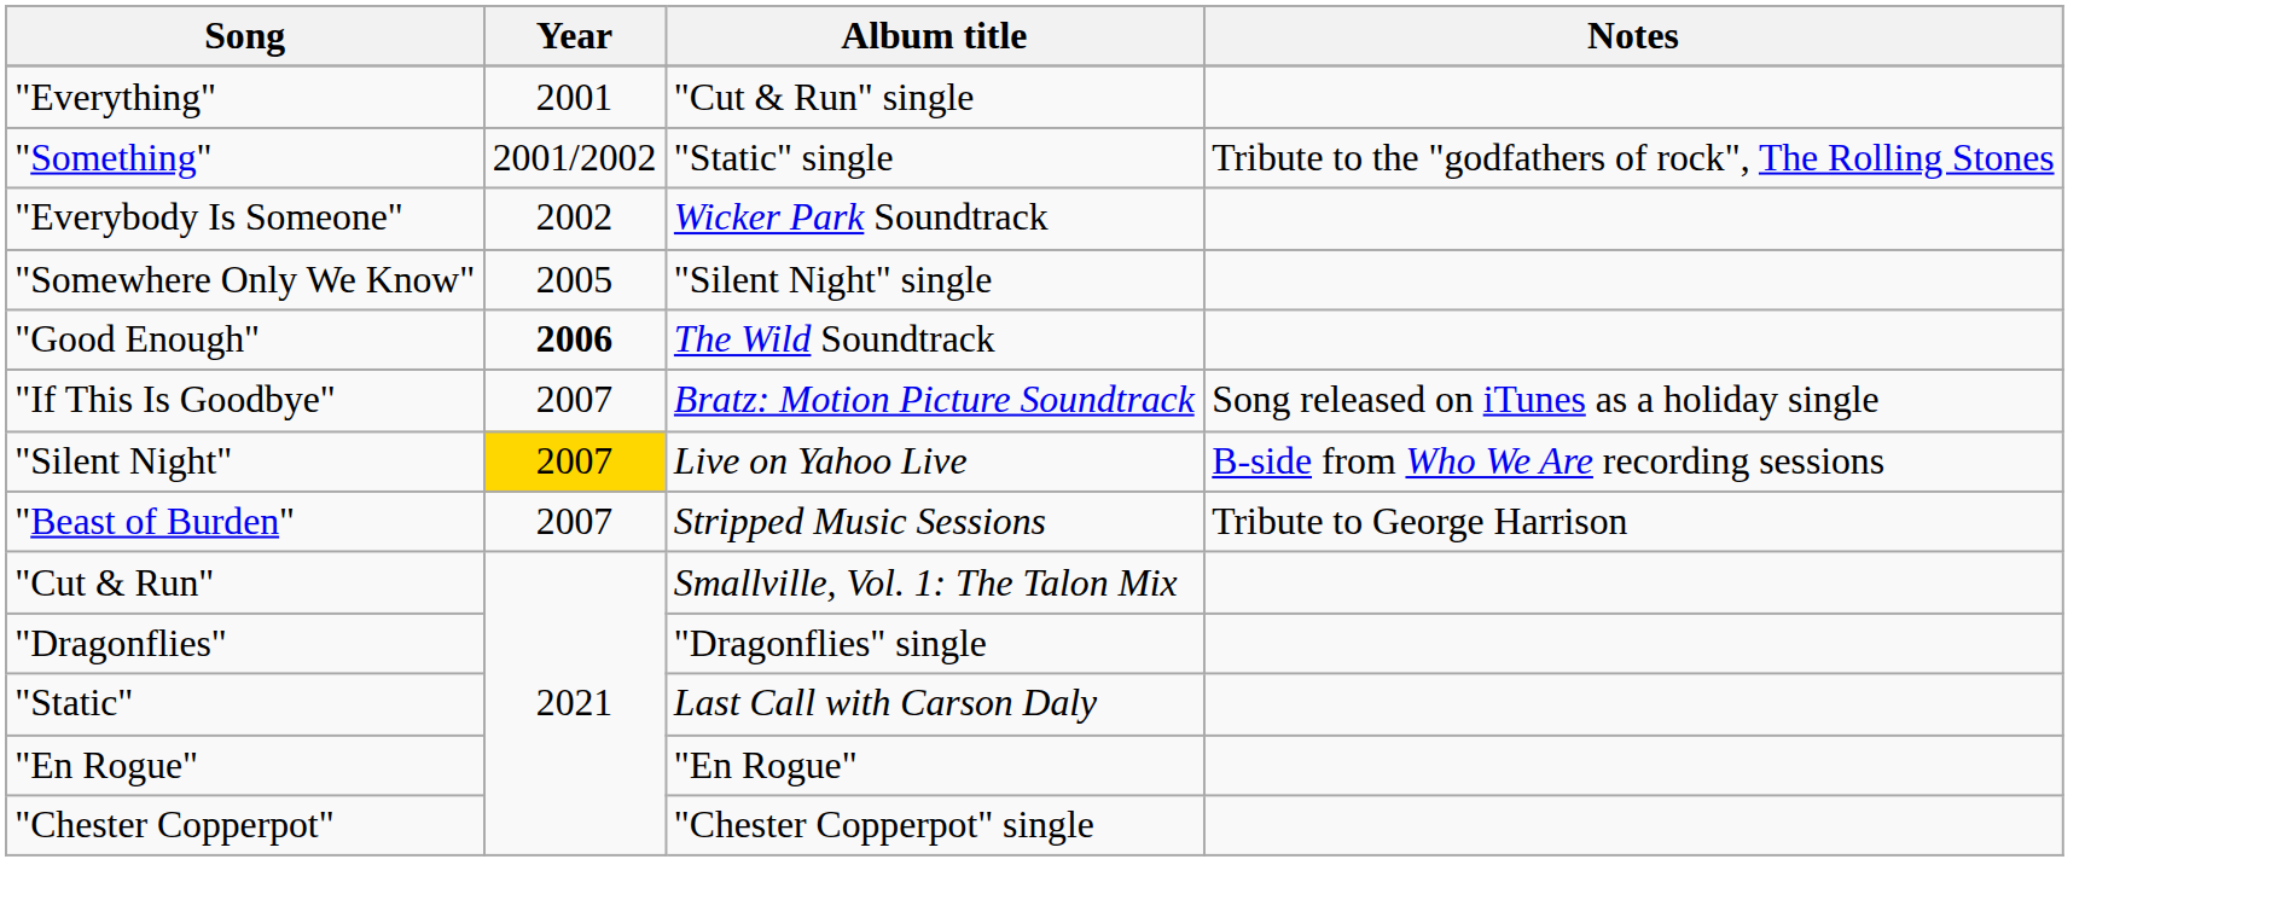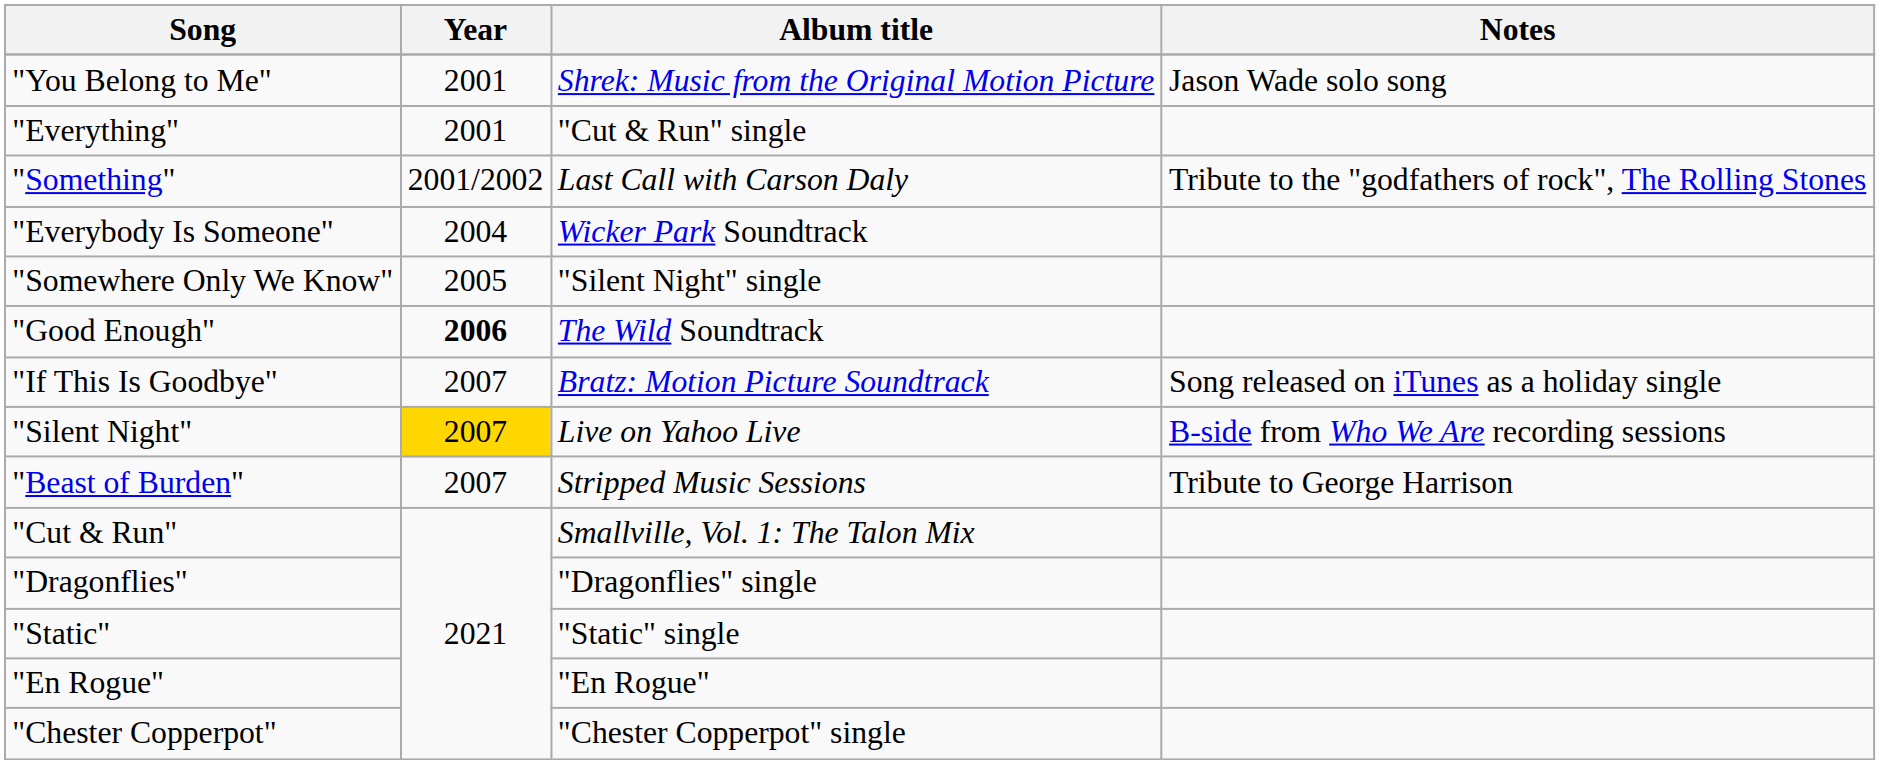 <table class="wikitable">
 <tr>
 <th align="center">Song</th>
 <th align="center">Year</th>
 <th align="center">Album title</th>
 <th align="center">Notes</th>
 </tr>
 <tr>
 </tr>
 <tr>
+<td>"You Belong to Me"</td>
+<td align="center">2001</td>
+<td><em><a href='#'>Shrek: Music from the Original Motion Picture</a></em></td>
+<td>Jason Wade solo song</td>
+</tr>
+<tr>
 <td>"Everything"</td>
 <td align="center">2001</td>
 <td>"Cut & Run" single</td>
 <td></td>
 </tr>
 <tr>
 <td>"<a href='#'>Something</a>"</td>
 <td align="center">2001/2002</td>
-<td>"Static" single</td>
+<td><em>Last Call with Carson Daly</em></td>
 <td>Tribute to the "godfathers of rock", <a href='#'>The Rolling Stones</a></td>
 </tr>
 <tr>
 <td>"Everybody Is Someone"</td>
-<td align="center">2002</td>
+<td align="center">2004</td>
 <td><em><a href='#'>Wicker Park</a></em> Soundtrack</td>
 <td></td>
 </tr>
 <tr>
 <td>"Somewhere Only We Know"</td>
 <td align="center">2005</td>
 <td>"Silent Night" single</td>
 <td></td>
 </tr>
 <tr>
 <td>"Good Enough"</td>
 <td align="center"><strong>2006</strong></td>
 <td><em><a href='#'>The Wild</a></em> Soundtrack</td>
 <td></td>
 </tr>
 <tr>
 <td>"If This Is Goodbye"</td>
 <td align="center">2007</td>
 <td><em><a href='#'>Bratz: Motion Picture Soundtrack</a></em></td>
 <td>Song released on <a href='#'>iTunes</a> as a holiday single</td>
 </tr>
 <tr>
 <td>"Silent Night"</td>
 <td align="center" style="background: gold;">2007</td>
 <td><em>Live on Yahoo Live</em></td>
 <td><a href='#'>B-side</a> from <em><a href='#'>Who We Are</a></em> recording sessions</td>
 </tr>
 <tr>
 <td>"<a href='#'>Beast of Burden</a>"</td>
 <td align="center">2007</td>
 <td><em>Stripped Music Sessions</em></td>
 <td>Tribute to George Harrison</td>
 </tr>
 <tr>
 <td>"Cut & Run"</td>
 <td align="center" rowspan="5">2021</td>
 <td><em>Smallville, Vol. 1: The Talon Mix</em></td>
 <td></td>
 </tr>
 <tr>
 <td>"Dragonflies"</td>
 <td>"Dragonflies" single</td>
 <td></td>
 </tr>
 <tr>
 <td>"Static"</td>
-<td><em>Last Call with Carson Daly</em></td>
+<td>"Static" single</td>
 <td></td>
 </tr>
 <tr>
 <td>"En Rogue"</td>
 <td>"En Rogue"</td>
 <td></td>
 </tr>
 <tr>
 <td>"Chester Copperpot"</td>
 <td>"Chester Copperpot" single</td>
 <td></td>
 </tr>
 </table>
